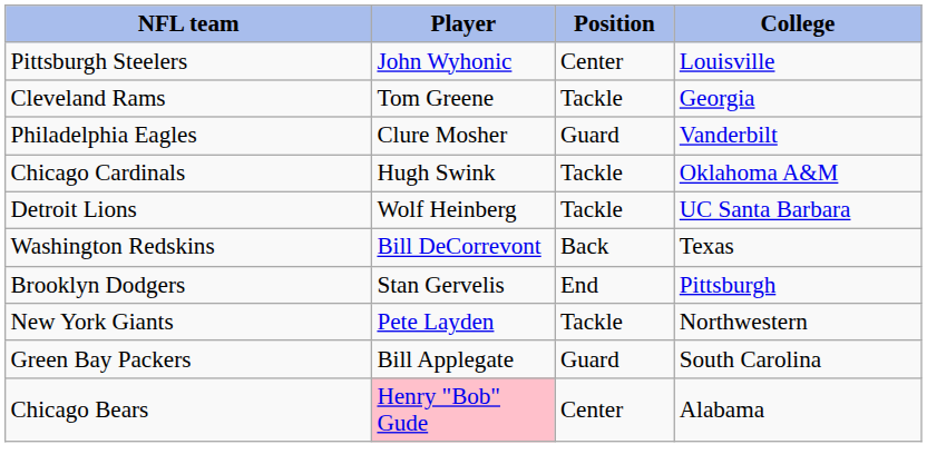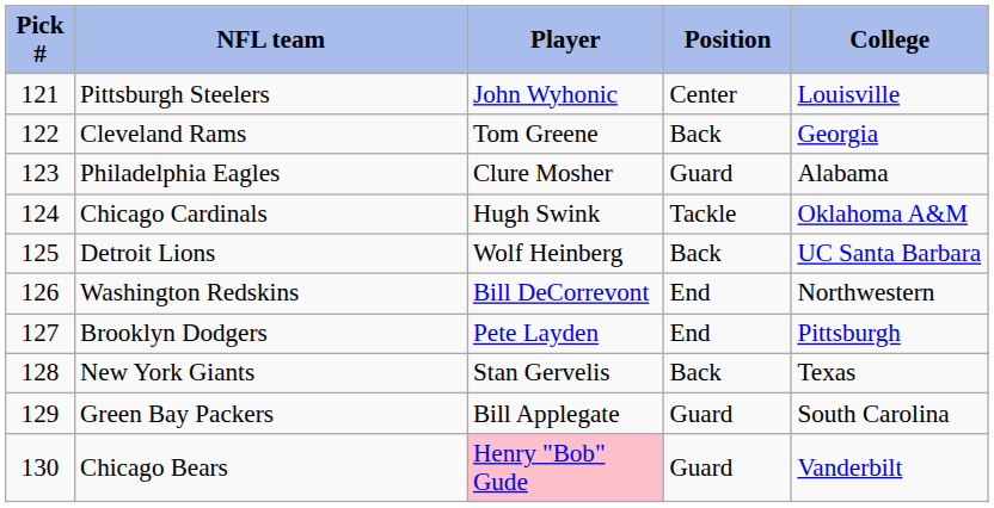 <table style="width: 100%" class="sortable wikitable">
 <tr>
+<th style="background:#A8BDEC;" width=7%>Pick #</th>
 <th width=40% style="background:#A8BDEC;">NFL team</th>
 <th width=20% style="background:#A8BDEC;">Player</th>
 <th width=13% style="background:#A8BDEC;">Position</th>
 <th style="background:#A8BDEC;">College</th>
 </tr>
 <tr>
+<td align=center>121</td>
 <td>Pittsburgh Steelers</td>
 <td><a href='#'>John Wyhonic</a></td>
 <td>Center</td>
 <td><a href='#'>Louisville</a></td>
 </tr>
 <tr>
+<td align=center>122</td>
 <td>Cleveland Rams</td>
 <td>Tom Greene</td>
-<td>Tackle</td>
+<td>Back</td>
 <td><a href='#'>Georgia</a></td>
 </tr>
 <tr>
+<td align=center>123</td>
 <td>Philadelphia Eagles</td>
 <td>Clure Mosher</td>
 <td>Guard</td>
-<td><a href='#'>Vanderbilt</a></td>
+<td>Alabama</td>
 </tr>
 <tr>
+<td align=center>124</td>
 <td>Chicago Cardinals</td>
 <td>Hugh Swink</td>
 <td>Tackle</td>
 <td><a href='#'>Oklahoma A&M</a></td>
 </tr>
 <tr>
+<td align=center>125</td>
 <td>Detroit Lions</td>
 <td>Wolf Heinberg</td>
-<td>Tackle</td>
+<td>Back</td>
 <td><a href='#'>UC Santa Barbara</a></td>
 </tr>
 <tr>
+<td align=center>126</td>
 <td>Washington Redskins</td>
 <td><a href='#'>Bill DeCorrevont</a></td>
+<td>End</td>
+<td>Northwestern</td>
+</tr>
+<tr>
+<td align=center>127</td>
+<td>Brooklyn Dodgers</td>
+<td><a href='#'>Pete Layden</a></td>
+<td>End</td>
+<td><a href='#'>Pittsburgh</a></td>
+</tr>
+<tr>
+<td align=center>128</td>
+<td>New York Giants</td>
+<td>Stan Gervelis</td>
 <td>Back</td>
 <td>Texas</td>
 </tr>
 <tr>
-<td>Brooklyn Dodgers</td>
-<td>Stan Gervelis</td>
-<td>End</td>
-<td><a href='#'>Pittsburgh</a></td>
-</tr>
-<tr>
-<td>New York Giants</td>
-<td><a href='#'>Pete Layden</a></td>
-<td>Tackle</td>
-<td>Northwestern</td>
-</tr>
-<tr>
+<td align=center>129</td>
 <td>Green Bay Packers</td>
 <td>Bill Applegate</td>
 <td>Guard</td>
 <td>South Carolina</td>
 </tr>
 <tr>
+<td align=center>130</td>
 <td>Chicago Bears</td>
 <td style="background: pink;"><a href='#'>Henry "Bob" Gude</a></td>
-<td>Center</td>
-<td>Alabama</td>
+<td>Guard</td>
+<td><a href='#'>Vanderbilt</a></td>
 </tr>
 </table>
